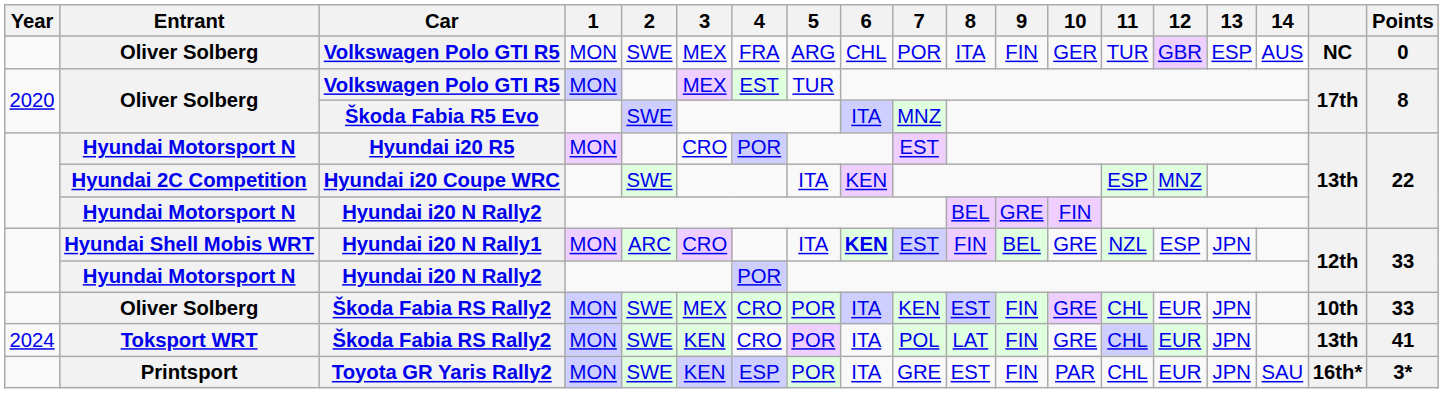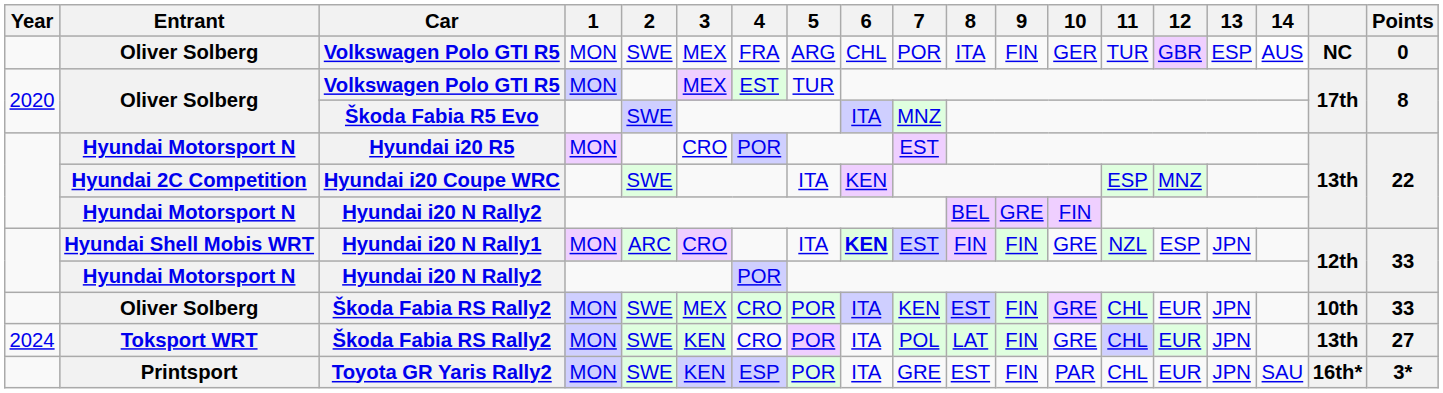 <table class="wikitable" style="text-align:center; font-size:85%">
 <tr>
 <th>Year</th>
 <th>Entrant</th>
 <th>Car</th>
 <th>1</th>
 <th>2</th>
 <th>3</th>
 <th>4</th>
 <th>5</th>
 <th>6</th>
 <th>7</th>
 <th>8</th>
 <th>9</th>
 <th>10</th>
 <th>11</th>
 <th>12</th>
 <th>13</th>
 <th>14</th>
 <th></th>
 <th>Points</th>
 </tr>
 <tr>
 <td></td>
 <th nowrap>Oliver Solberg</th>
 <th nowrap><a href='#'>Volkswagen Polo GTI R5</a></th>
 <td><a href='#'>MON</a></td>
 <td><a href='#'>SWE</a></td>
 <td><a href='#'>MEX</a></td>
 <td><a href='#'>FRA</a></td>
 <td><a href='#'>ARG</a></td>
 <td><a href='#'>CHL</a></td>
 <td><a href='#'>POR</a></td>
 <td><a href='#'>ITA</a></td>
 <td><a href='#'>FIN</a></td>
 <td><a href='#'>GER</a></td>
 <td><a href='#'>TUR</a></td>
 <td style="background:#efcfff"><a href='#'>GBR</a><br></td>
 <td><a href='#'>ESP</a></td>
 <td style="background:white"><a href='#'>AUS</a><br></td>
 <th>NC</th>
 <th>0</th>
 </tr>
 <tr>
 <td rowspan="2"><a href='#'>2020</a></td>
 <th rowspan="2" nowrap>Oliver Solberg</th>
 <th nowrap><a href='#'>Volkswagen Polo GTI R5</a></th>
 <td style="background:#CFCFFF"><a href='#'>MON</a><br></td>
 <td></td>
 <td style="background:#efcfff"><a href='#'>MEX</a><br></td>
 <td style="background:#DFFFDF"><a href='#'>EST</a><br></td>
 <td><a href='#'>TUR</a></td>
 <td colspan=9></td>
 <th rowspan="2">17th</th>
 <th rowspan="2">8</th>
 </tr>
 <tr>
 <th nowrap><a href='#'>Škoda Fabia R5 Evo</a></th>
 <td></td>
 <td style="background:#CFCFFF"><a href='#'>SWE</a><br></td>
 <td colspan=3></td>
 <td style="background:#CFCFFF"><a href='#'>ITA</a><br></td>
 <td style="background:#DFFFDF"><a href='#'>MNZ</a><br></td>
 <td colspan=7></td>
 </tr>
 <tr>
 <td rowspan="3"></td>
 <th nowrap><a href='#'>Hyundai Motorsport N</a></th>
 <th nowrap><a href='#'>Hyundai i20 R5</a></th>
 <td style="background:#efcfff"><a href='#'>MON</a><br></td>
 <td></td>
 <td><a href='#'>CRO</a></td>
 <td style="background:#CFCFFF"><a href='#'>POR</a><br></td>
 <td colspan=2></td>
 <td style="background:#EFCFFF"><a href='#'>EST</a><br></td>
 <td colspan=7></td>
 <th rowspan="3">13th</th>
 <th rowspan="3">22</th>
 </tr>
 <tr>
 <th nowrap><a href='#'>Hyundai 2C Competition</a></th>
 <th nowrap><a href='#'>Hyundai i20 Coupe WRC</a></th>
 <td></td>
 <td style="background:#DFFFDF;"><a href='#'>SWE</a><br></td>
 <td colspan=2></td>
 <td><a href='#'>ITA</a><br></td>
 <td style="background:#efcfff"><a href='#'>KEN</a><br></td>
 <td colspan=4></td>
 <td style="background:#DFFFDF"><a href='#'>ESP</a><br></td>
 <td style="background:#DFFFDF"><a href='#'>MNZ</a><br> </td>
 <td colspan=2></td>
 </tr>
 <tr>
 <th nowrap><a href='#'>Hyundai Motorsport N</a></th>
 <th nowrap><a href='#'>Hyundai i20 N Rally2</a></th>
 <td colspan=7></td>
 <td style="background:#EFCFFF;"><a href='#'>BEL</a><br></td>
 <td style="background:#EFCFFF;"><a href='#'>GRE</a><br></td>
 <td style="background:#EFCFFF;"><a href='#'>FIN</a><br></td>
 <td colspan=4></td>
 </tr>
 <tr>
 <td rowspan="2"></td>
 <th nowrap><a href='#'>Hyundai Shell Mobis WRT</a></th>
 <th nowrap><a href='#'>Hyundai i20 N Rally1</a></th>
 <td style="background:#EFCFFF;"><a href='#'>MON</a><br></td>
 <td style="background:#DFFFDF"><a href='#'>ARC</a><br></td>
 <td style="background:#EFCFFF;"><a href='#'>CRO</a><br></td>
 <td></td>
 <td><a href='#'>ITA</a></td>
 <td style="background:#DFFFDF;"><strong><a href='#'>KEN</a><br></strong></td>
 <td style="background:#CFCFFF"><a href='#'>EST</a><br></td>
 <td style="background:#EFCFFF;"><a href='#'>FIN</a><br></td>
-<td style="background:#DFFFDF;"><a href='#'>BEL</a><br></td>
+<td style="background:#DFFFDF"><a href='#'>FIN</a><br></td>
 <td><a href='#'>GRE</a></td>
 <td style="background:#DFFFDF;"><a href='#'>NZL</a><br></td>
 <td><a href='#'>ESP</a></td>
 <td><a href='#'>JPN</a></td>
 <td></td>
 <th rowspan="2">12th</th>
 <th rowspan="2">33</th>
 </tr>
 <tr>
 <th nowrap><a href='#'>Hyundai Motorsport N</a></th>
 <th nowrap><a href='#'>Hyundai i20 N Rally2</a></th>
 <td colspan=3></td>
 <td style="background:#CFCFFF"><a href='#'>POR</a><br></td>
 <td colspan=10></td>
 </tr>
 <tr>
 <td></td>
 <th nowrap>Oliver Solberg</th>
 <th nowrap><a href='#'>Škoda Fabia RS Rally2</a></th>
 <td style="background:#CFCFFF"><a href='#'>MON</a><br></td>
 <td style="background:#DFFFDF"><a href='#'>SWE</a><br></td>
 <td style="background:#DFFFDF"><a href='#'>MEX</a><br></td>
 <td style="background:#DFFFDF"><a href='#'>CRO</a><br></td>
 <td style="background:#DFFFDF"><a href='#'>POR</a><br></td>
 <td style="background:#CFCFFF"><a href='#'>ITA</a> <br></td>
 <td style="background:#DFFFDF"><a href='#'>KEN</a><br></td>
 <td style="background:#CFCFFF"><a href='#'>EST</a><br></td>
 <td style="background:#DFFFDF"><a href='#'>FIN</a><br></td>
 <td style="background:#EFCFFF;"><a href='#'>GRE</a><br></td>
 <td style="background:#DFFFDF"><a href='#'>CHL</a><br></td>
 <td><a href='#'>EUR</a></td>
 <td><a href='#'>JPN</a></td>
 <td></td>
 <th>10th</th>
 <th>33</th>
 </tr>
 <tr>
 <td><a href='#'>2024</a></td>
 <th nowrap><a href='#'>Toksport WRT</a></th>
 <th nowrap><a href='#'>Škoda Fabia RS Rally2</a></th>
 <td style="background:#CFCFFF;"><a href='#'>MON</a><br></td>
 <td style="background:#DFFFDF;"><a href='#'>SWE</a><br></td>
 <td style="background:#DFFFDF;"><a href='#'>KEN</a><br></td>
 <td><a href='#'>CRO</a></td>
 <td style="background:#EFCFFF;"><a href='#'>POR</a><br></td>
 <td><a href='#'>ITA</a><br></td>
 <td style="background:#DFFFDF;"><a href='#'>POL</a><br></td>
 <td style="background:#DFFFDF;"><a href='#'>LAT</a><br></td>
 <td style="background:#DFFFDF;"><a href='#'>FIN</a><br></td>
 <td><a href='#'>GRE</a></td>
 <td style="background:#CFCFFF"><a href='#'>CHL</a><br></td>
 <td style="background:#DFFFDF;"><a href='#'>EUR</a><br></td>
 <td><a href='#'>JPN</a></td>
 <td></td>
 <th style="background:#;">13th</th>
-<th style="background:#;">41</th>
+<th style="background:#;">27</th>
 </tr>
 <tr>
 <td></td>
 <th nowrap>Printsport</th>
 <th nowrap><a href='#'>Toyota GR Yaris Rally2</a></th>
 <td style="background:#CFCFFF;"><a href='#'>MON</a><br></td>
 <td style="background:#DFFFDF;"><a href='#'>SWE</a><br></td>
 <td style="background:#CFCFFF;"><a href='#'>KEN</a><br></td>
 <td style="background:#CFCFFF;"><a href='#'>ESP</a><br></td>
 <td style="background:#DFFFDF;"><a href='#'>POR</a><br></td>
 <td><a href='#'>ITA</a></td>
 <td><a href='#'>GRE</a></td>
 <td><a href='#'>EST</a></td>
 <td><a href='#'>FIN</a></td>
 <td><a href='#'>PAR</a></td>
 <td><a href='#'>CHL</a></td>
 <td><a href='#'>EUR</a></td>
 <td><a href='#'>JPN</a></td>
 <td><a href='#'>SAU</a></td>
 <th>16th*</th>
 <th>3*</th>
 </tr>
 </table>
